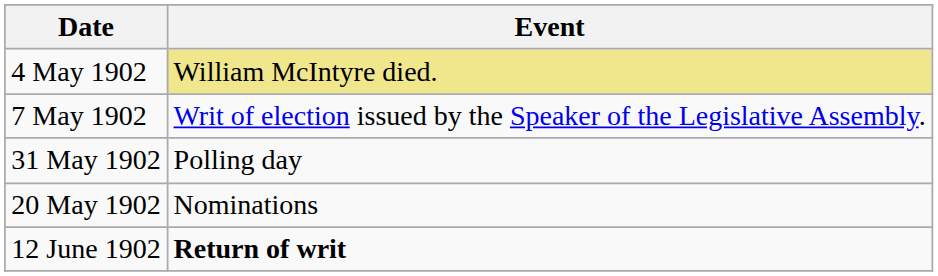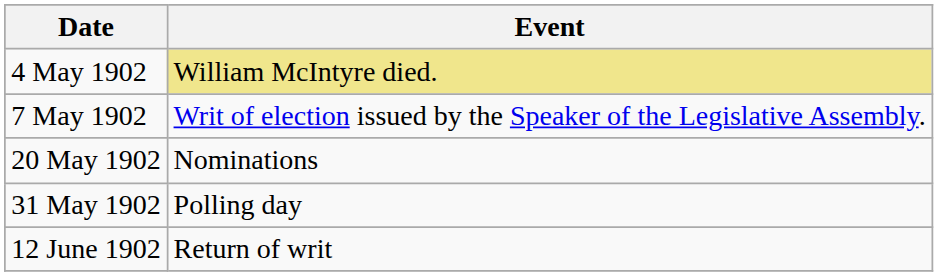 <table class="wikitable">
 <tr>
 <th>Date</th>
 <th>Event</th>
 </tr>
 <tr>
 <td>4 May 1902</td>
 <td style="background: khaki;">William McIntyre died.</td>
 </tr>
 <tr>
 <td>7 May 1902</td>
 <td><a href='#'>Writ of election</a> issued by the <a href='#'>Speaker of the Legislative Assembly</a>.</td>
 </tr>
 <tr>
+<td>20 May 1902</td>
+<td>Nominations</td>
+</tr>
+<tr>
 <td>31 May 1902</td>
 <td>Polling day</td>
 </tr>
 <tr>
-<td>20 May 1902</td>
-<td>Nominations</td>
-</tr>
-<tr>
 <td>12 June 1902</td>
-<td><strong>Return of writ</strong></td>
+<td>Return of writ</td>
 </tr>
 </table>
